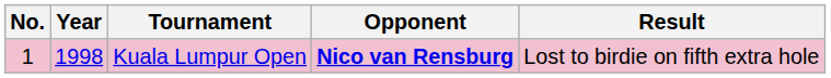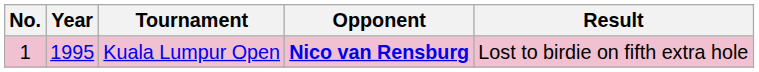 <table class="wikitable" style="font-size:95%;">
 <tr>
 <th>No.</th>
 <th>Year</th>
 <th>Tournament</th>
 <th>Opponent</th>
 <th>Result</th>
 </tr>
 <tr style="background:#F2C1D1;">
 <td align=center>1</td>
-<td><a href='#'>1998</a></td>
+<td><a href='#'>1995</a></td>
 <td><a href='#'>Kuala Lumpur Open</a></td>
 <td><strong> <a href='#'>Nico van Rensburg</a></strong></td>
 <td>Lost to birdie on fifth extra hole</td>
 </tr>
 </table>
